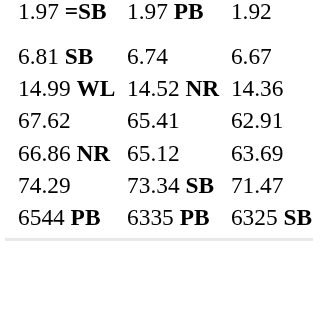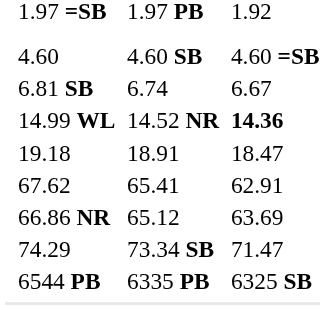 <table>
 <tr>
 <td></td>
 <td></td>
 <td>1.97 <strong>=SB</strong></td>
 <td></td>
 <td>1.97 <strong>PB</strong></td>
 <td><br><br></td>
 <td>1.92</td>
+</tr>
+<tr>
+<td></td>
+<td></td>
+<td>4.60</td>
+<td></td>
+<td>4.60 <strong>SB</strong></td>
+<td></td>
+<td>4.60 <strong>=SB</strong></td>
 </tr>
 <tr>
 <td></td>
 <td></td>
 <td>6.81 <strong>SB</strong></td>
 <td></td>
 <td>6.74</td>
 <td></td>
 <td>6.67</td>
 </tr>
 <tr>
 <td></td>
 <td></td>
 <td>14.99 <strong>WL</strong></td>
 <td></td>
 <td>14.52 <strong>NR</strong></td>
 <td></td>
-<td>14.36</td>
+<td><strong>14.36</strong></td>
+</tr>
+<tr>
+<td></td>
+<td></td>
+<td>19.18</td>
+<td></td>
+<td>18.91</td>
+<td></td>
+<td>18.47</td>
 </tr>
 <tr>
 <td></td>
 <td></td>
 <td>67.62</td>
 <td></td>
 <td>65.41</td>
 <td></td>
 <td>62.91</td>
 </tr>
 <tr>
 <td></td>
 <td></td>
 <td>66.86 <strong>NR</strong></td>
 <td></td>
 <td>65.12</td>
 <td></td>
 <td>63.69</td>
 </tr>
 <tr>
 <td></td>
 <td></td>
 <td>74.29</td>
 <td></td>
 <td>73.34 <strong>SB</strong></td>
 <td></td>
 <td>71.47</td>
 </tr>
 <tr>
 <td></td>
 <td></td>
 <td>6544 <strong>PB</strong></td>
 <td></td>
 <td>6335 <strong>PB</strong></td>
 <td></td>
 <td>6325 <strong>SB</strong></td>
 </tr>
 <tr>
 </tr>
 <tr bgcolor= e8e8e8>
 <td colspan=7></td>
 </tr>
 </table>
